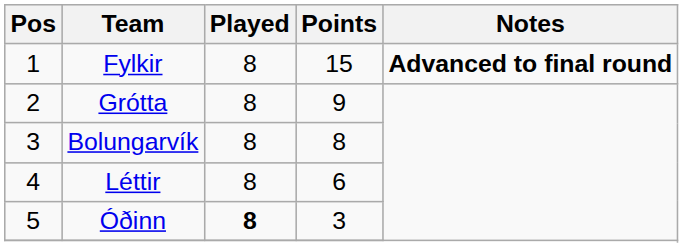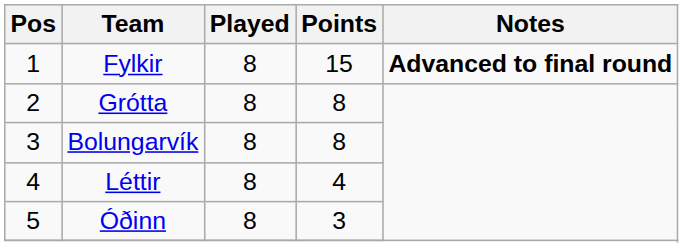 <table class="wikitable" style="text-align: center;">
 <tr>
 <th>Pos</th>
 <th>Team</th>
 <th>Played</th>
 <th>Points</th>
 <th>Notes</th>
 </tr>
 <tr>
 <td>1</td>
 <td><a href='#'>Fylkir</a></td>
 <td>8</td>
 <td>15</td>
 <td align="center" rowspan="1"><strong>Advanced to final round</strong></td>
 </tr>
 <tr>
 <td>2</td>
 <td><a href='#'>Grótta</a></td>
 <td>8</td>
-<td>9</td>
+<td>8</td>
 </tr>
 <tr>
 <td>3</td>
 <td><a href='#'>Bolungarvík</a></td>
 <td>8</td>
 <td>8</td>
 </tr>
 <tr>
 <td>4</td>
 <td><a href='#'>Léttir</a></td>
 <td>8</td>
-<td>6</td>
+<td>4</td>
 </tr>
 <tr>
 <td>5</td>
 <td><a href='#'>Óðinn</a></td>
-<td><strong>8</strong></td>
+<td>8</td>
 <td>3</td>
 </tr>
 <tr>
 </tr>
 </table>
